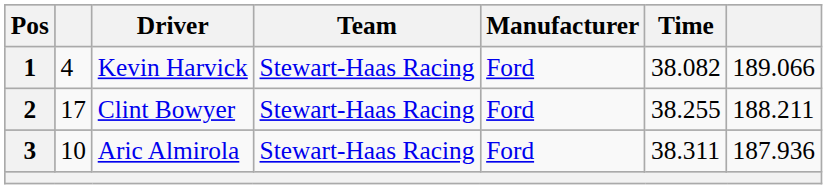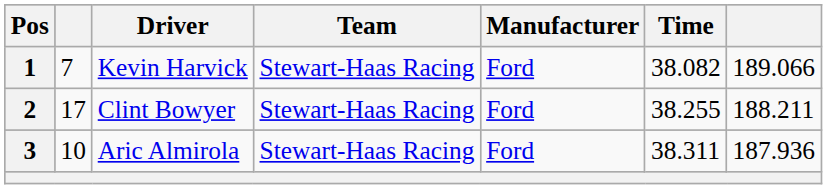 <table class="wikitable" style="font-size:95%">
 <tr>
 <th>Pos</th>
 <th></th>
 <th>Driver</th>
 <th>Team</th>
 <th>Manufacturer</th>
 <th>Time</th>
 <th></th>
 </tr>
 <tr>
 <th>1</th>
-<td>4</td>
+<td>7</td>
 <td><a href='#'>Kevin Harvick</a></td>
 <td><a href='#'>Stewart-Haas Racing</a></td>
 <td><a href='#'>Ford</a></td>
 <td>38.082</td>
 <td>189.066</td>
 </tr>
 <tr>
 <th>2</th>
 <td>17</td>
 <td><a href='#'>Clint Bowyer</a></td>
 <td><a href='#'>Stewart-Haas Racing</a></td>
 <td><a href='#'>Ford</a></td>
 <td>38.255</td>
 <td>188.211</td>
 </tr>
 <tr>
 <th>3</th>
 <td>10</td>
 <td><a href='#'>Aric Almirola</a></td>
 <td><a href='#'>Stewart-Haas Racing</a></td>
 <td><a href='#'>Ford</a></td>
 <td>38.311</td>
 <td>187.936</td>
 </tr>
 <tr>
 <th colspan="7"></th>
 </tr>
 </table>
